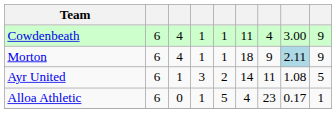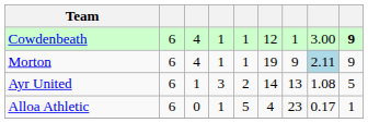 <table class="wikitable" style="text-align:center;">
 <tr>
 <th width=165>Team</th>
 <th width=20></th>
 <th width=20></th>
 <th width=20></th>
 <th width=20></th>
 <th width=20></th>
 <th width=20></th>
 <th width=20></th>
 <th width=20></th>
 </tr>
 <tr style="background:#cfc;">
 <td align="left"><a href='#'>Cowdenbeath</a></td>
 <td>6</td>
 <td>4</td>
 <td>1</td>
 <td>1</td>
-<td>11</td>
-<td>4</td>
+<td>12</td>
+<td>1</td>
 <td>3.00</td>
-<td>9</td>
+<td><strong>9</strong></td>
 </tr>
 <tr>
 <td align="left"><a href='#'>Morton</a></td>
 <td>6</td>
 <td>4</td>
 <td>1</td>
 <td>1</td>
-<td>18</td>
+<td>19</td>
 <td>9</td>
 <td style="background: lightblue;">2.11</td>
 <td>9</td>
 </tr>
 <tr>
 <td align="left"><a href='#'>Ayr United</a></td>
 <td>6</td>
 <td>1</td>
 <td>3</td>
 <td>2</td>
 <td>14</td>
-<td>11</td>
+<td>13</td>
 <td>1.08</td>
 <td>5</td>
 </tr>
 <tr>
 <td align="left"><a href='#'>Alloa Athletic</a></td>
 <td>6</td>
 <td>0</td>
 <td>1</td>
 <td>5</td>
 <td>4</td>
 <td>23</td>
 <td>0.17</td>
 <td>1</td>
 </tr>
 <tr>
 </tr>
 </table>
